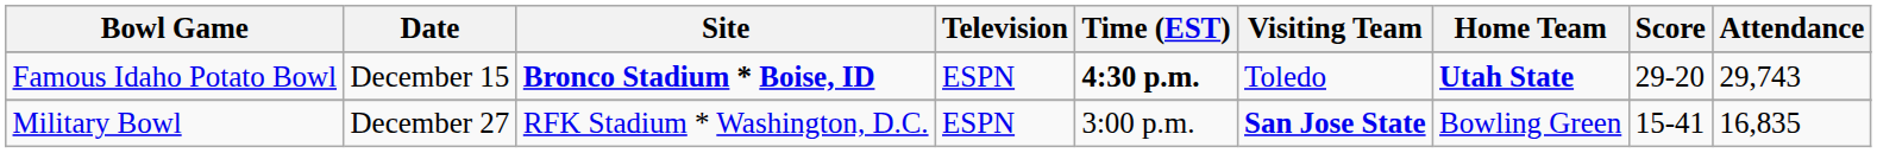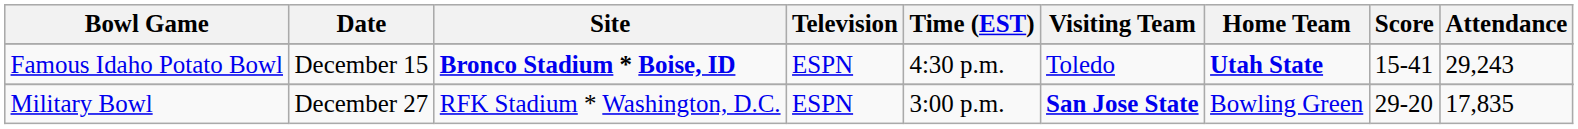 <table class="wikitable">
 <tr>
 <th>Bowl Game</th>
 <th>Date</th>
 <th>Site</th>
 <th>Television</th>
 <th>Time (<a href='#'>EST</a>)</th>
 <th>Visiting Team</th>
 <th>Home Team</th>
 <th>Score</th>
 <th>Attendance</th>
 </tr>
 <tr>
 </tr>
 <tr bgcolor=>
 <td><a href='#'>Famous Idaho Potato Bowl</a></td>
 <td>December 15</td>
 <td><strong><a href='#'>Bronco Stadium</a> * <a href='#'>Boise, ID</a></strong></td>
 <td><a href='#'>ESPN</a></td>
-<td><strong>4:30 p.m.</strong></td>
+<td>4:30 p.m.</td>
 <td><a href='#'>Toledo</a></td>
 <td><strong><a href='#'>Utah State</a></strong></td>
-<td>29-20</td>
-<td>29,743</td>
+<td>15-41</td>
+<td>29,243</td>
 </tr>
 <tr>
 </tr>
 <tr bgcolor=>
 <td><a href='#'>Military Bowl</a></td>
 <td>December 27</td>
 <td><a href='#'>RFK Stadium</a> * <a href='#'>Washington, D.C.</a></td>
 <td><a href='#'>ESPN</a></td>
 <td>3:00 p.m.</td>
 <td><strong><a href='#'>San Jose State</a></strong></td>
 <td><a href='#'>Bowling Green</a></td>
-<td>15-41</td>
-<td>16,835</td>
+<td>29-20</td>
+<td>17,835</td>
 </tr>
 </table>
